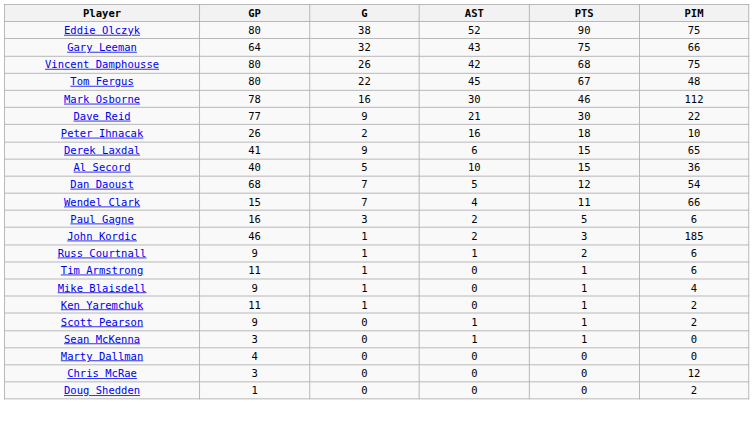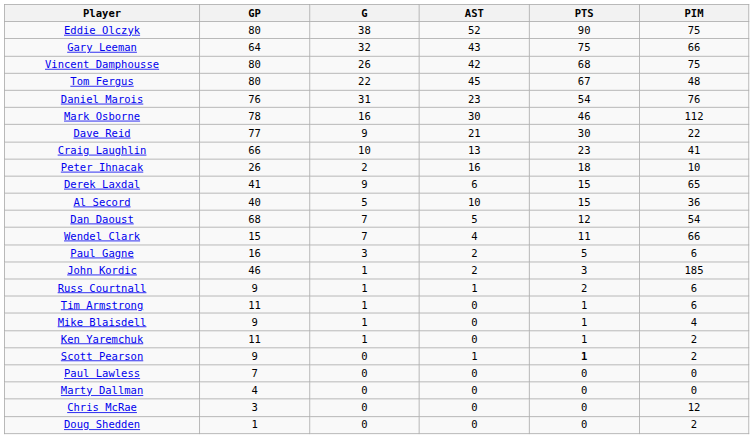 <table class="wikitable sortable">
 <tr>
 <th bgcolor="#DDDDFF" width="16%">Player</th>
 <th bgcolor="#DDDDFF" width="9%">GP</th>
 <th bgcolor="#DDDDFF" width="9%">G</th>
 <th bgcolor="#DDDDFF" width="9%">AST</th>
 <th bgcolor="#DDDDFF" width="9%">PTS</th>
 <th bgcolor="#DDDDFF" width="9%">PIM</th>
 </tr>
 <tr align="center">
 <td><a href='#'>Eddie Olczyk</a></td>
 <td>80</td>
 <td>38</td>
 <td>52</td>
 <td>90</td>
 <td>75</td>
 </tr>
 <tr align="center">
 <td><a href='#'>Gary Leeman</a></td>
 <td>64</td>
 <td>32</td>
 <td>43</td>
 <td>75</td>
 <td>66</td>
 </tr>
 <tr align="center">
 <td><a href='#'>Vincent Damphousse</a></td>
 <td>80</td>
 <td>26</td>
 <td>42</td>
 <td>68</td>
 <td>75</td>
 </tr>
 <tr align="center">
 <td><a href='#'>Tom Fergus</a></td>
 <td>80</td>
 <td>22</td>
 <td>45</td>
 <td>67</td>
 <td>48</td>
 </tr>
 <tr align="center">
+<td><a href='#'>Daniel Marois</a></td>
+<td>76</td>
+<td>31</td>
+<td>23</td>
+<td>54</td>
+<td>76</td>
+</tr>
+<tr align="center">
 <td><a href='#'>Mark Osborne</a></td>
 <td>78</td>
 <td>16</td>
 <td>30</td>
 <td>46</td>
 <td>112</td>
 </tr>
 <tr align="center">
 <td><a href='#'>Dave Reid</a></td>
 <td>77</td>
 <td>9</td>
 <td>21</td>
 <td>30</td>
 <td>22</td>
+</tr>
+<tr align="center">
+<td><a href='#'>Craig Laughlin</a></td>
+<td>66</td>
+<td>10</td>
+<td>13</td>
+<td>23</td>
+<td>41</td>
 </tr>
 <tr align="center">
 <td><a href='#'>Peter Ihnacak</a></td>
 <td>26</td>
 <td>2</td>
 <td>16</td>
 <td>18</td>
 <td>10</td>
 </tr>
 <tr align="center">
 <td><a href='#'>Derek Laxdal</a></td>
 <td>41</td>
 <td>9</td>
 <td>6</td>
 <td>15</td>
 <td>65</td>
 </tr>
 <tr align="center">
 <td><a href='#'>Al Secord</a></td>
 <td>40</td>
 <td>5</td>
 <td>10</td>
 <td>15</td>
 <td>36</td>
 </tr>
 <tr align="center">
 <td><a href='#'>Dan Daoust</a></td>
 <td>68</td>
 <td>7</td>
 <td>5</td>
 <td>12</td>
 <td>54</td>
 </tr>
 <tr align="center">
 <td><a href='#'>Wendel Clark</a></td>
 <td>15</td>
 <td>7</td>
 <td>4</td>
 <td>11</td>
 <td>66</td>
 </tr>
 <tr align="center">
 <td><a href='#'>Paul Gagne</a></td>
 <td>16</td>
 <td>3</td>
 <td>2</td>
 <td>5</td>
 <td>6</td>
 </tr>
 <tr align="center">
 <td><a href='#'>John Kordic</a></td>
 <td>46</td>
 <td>1</td>
 <td>2</td>
 <td>3</td>
 <td>185</td>
 </tr>
 <tr align="center">
 <td><a href='#'>Russ Courtnall</a></td>
 <td>9</td>
 <td>1</td>
 <td>1</td>
 <td>2</td>
 <td>6</td>
 </tr>
 <tr align="center">
 <td><a href='#'>Tim Armstrong</a></td>
 <td>11</td>
 <td>1</td>
 <td>0</td>
 <td>1</td>
 <td>6</td>
 </tr>
 <tr align="center">
 <td><a href='#'>Mike Blaisdell</a></td>
 <td>9</td>
 <td>1</td>
 <td>0</td>
 <td>1</td>
 <td>4</td>
 </tr>
 <tr align="Center">
 <td><a href='#'>Ken Yaremchuk</a></td>
 <td>11</td>
 <td>1</td>
 <td>0</td>
 <td>1</td>
 <td>2</td>
 </tr>
 <tr align="center">
 <td><a href='#'>Scott Pearson</a></td>
 <td>9</td>
 <td>0</td>
 <td>1</td>
-<td>1</td>
+<td><strong>1</strong></td>
 <td>2</td>
 </tr>
 <tr align="center">
-<td><a href='#'>Sean McKenna</a></td>
-<td>3</td>
+<td><a href='#'>Paul Lawless</a></td>
+<td>7</td>
 <td>0</td>
-<td>1</td>
-<td>1</td>
+<td>0</td>
+<td>0</td>
 <td>0</td>
 </tr>
 <tr align="center">
 <td><a href='#'>Marty Dallman</a></td>
 <td>4</td>
 <td>0</td>
 <td>0</td>
 <td>0</td>
 <td>0</td>
 </tr>
 <tr align="center">
 <td><a href='#'>Chris McRae</a></td>
 <td>3</td>
 <td>0</td>
 <td>0</td>
 <td>0</td>
 <td>12</td>
 </tr>
 <tr align="center">
 <td><a href='#'>Doug Shedden</a></td>
 <td>1</td>
 <td>0</td>
 <td>0</td>
 <td>0</td>
 <td>2</td>
 </tr>
 </table>
